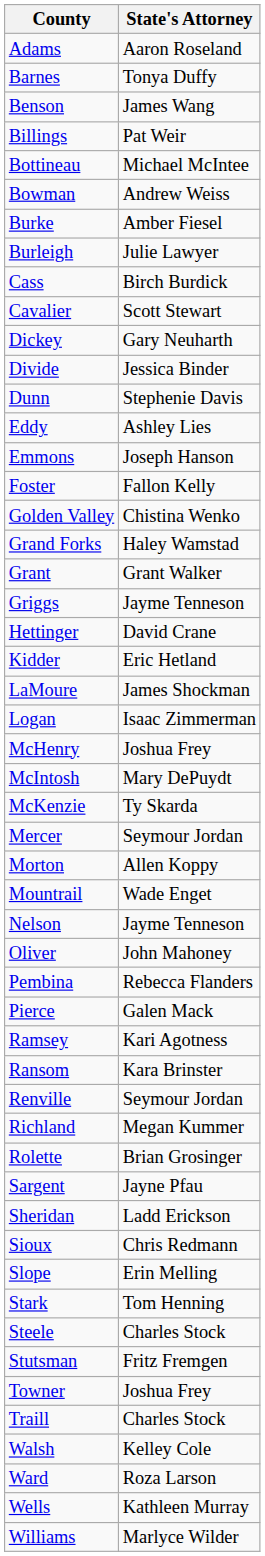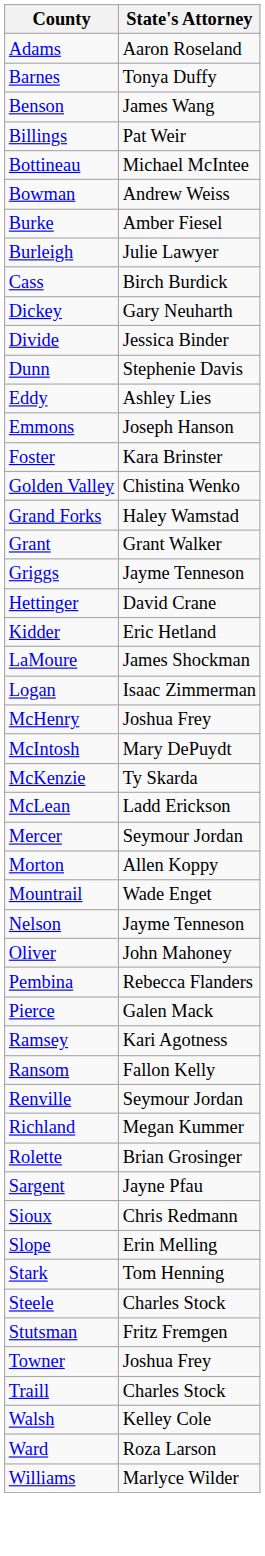 <table class="wikitable">
 <tr>
 <th>County</th>
 <th>State's Attorney</th>
 </tr>
 <tr>
 <td><a href='#'>Adams</a></td>
 <td>Aaron Roseland</td>
 </tr>
 <tr>
 <td><a href='#'>Barnes</a></td>
 <td>Tonya Duffy</td>
 </tr>
 <tr>
 <td><a href='#'>Benson</a></td>
 <td>James Wang</td>
 </tr>
 <tr>
 <td><a href='#'>Billings</a></td>
 <td>Pat Weir</td>
 </tr>
 <tr>
 <td><a href='#'>Bottineau</a></td>
 <td>Michael McIntee</td>
 </tr>
 <tr>
 <td><a href='#'>Bowman</a></td>
 <td>Andrew Weiss</td>
 </tr>
 <tr>
 <td><a href='#'>Burke</a></td>
 <td>Amber Fiesel</td>
 </tr>
 <tr>
 <td><a href='#'>Burleigh</a></td>
 <td>Julie Lawyer</td>
 </tr>
 <tr>
 <td><a href='#'>Cass</a></td>
 <td>Birch Burdick</td>
 </tr>
 <tr>
-<td><a href='#'>Cavalier</a></td>
-<td>Scott Stewart</td>
-</tr>
-<tr>
 <td><a href='#'>Dickey</a></td>
 <td>Gary Neuharth</td>
 </tr>
 <tr>
 <td><a href='#'>Divide</a></td>
 <td>Jessica Binder</td>
 </tr>
 <tr>
 <td><a href='#'>Dunn</a></td>
 <td>Stephenie Davis</td>
 </tr>
 <tr>
 <td><a href='#'>Eddy</a></td>
 <td>Ashley Lies</td>
 </tr>
 <tr>
 <td><a href='#'>Emmons</a></td>
 <td>Joseph Hanson</td>
 </tr>
 <tr>
 <td><a href='#'>Foster</a></td>
-<td>Fallon Kelly</td>
+<td>Kara Brinster</td>
 </tr>
 <tr>
 <td><a href='#'>Golden Valley</a></td>
 <td>Chistina Wenko</td>
 </tr>
 <tr>
 <td><a href='#'>Grand Forks</a></td>
 <td>Haley Wamstad</td>
 </tr>
 <tr>
 <td><a href='#'>Grant</a></td>
 <td>Grant Walker</td>
 </tr>
 <tr>
 <td><a href='#'>Griggs</a></td>
 <td>Jayme Tenneson</td>
 </tr>
 <tr>
 <td><a href='#'>Hettinger</a></td>
 <td>David Crane</td>
 </tr>
 <tr>
 <td><a href='#'>Kidder</a></td>
 <td>Eric Hetland</td>
 </tr>
 <tr>
 <td><a href='#'>LaMoure</a></td>
 <td>James Shockman</td>
 </tr>
 <tr>
 <td><a href='#'>Logan</a></td>
 <td>Isaac Zimmerman</td>
 </tr>
 <tr>
 <td><a href='#'>McHenry</a></td>
 <td>Joshua Frey</td>
 </tr>
 <tr>
 <td><a href='#'>McIntosh</a></td>
 <td>Mary DePuydt</td>
 </tr>
 <tr>
 <td><a href='#'>McKenzie</a></td>
 <td>Ty Skarda</td>
 </tr>
 <tr>
+<td><a href='#'>McLean</a></td>
+<td>Ladd Erickson</td>
+</tr>
+<tr>
 <td><a href='#'>Mercer</a></td>
 <td>Seymour Jordan</td>
 </tr>
 <tr>
 <td><a href='#'>Morton</a></td>
 <td>Allen Koppy</td>
 </tr>
 <tr>
 <td><a href='#'>Mountrail</a></td>
 <td>Wade Enget</td>
 </tr>
 <tr>
 <td><a href='#'>Nelson</a></td>
 <td>Jayme Tenneson</td>
 </tr>
 <tr>
 <td><a href='#'>Oliver</a></td>
 <td>John Mahoney</td>
 </tr>
 <tr>
 <td><a href='#'>Pembina</a></td>
 <td>Rebecca Flanders</td>
 </tr>
 <tr>
 <td><a href='#'>Pierce</a></td>
 <td>Galen Mack</td>
 </tr>
 <tr>
 <td><a href='#'>Ramsey</a></td>
 <td>Kari Agotness</td>
 </tr>
 <tr>
 <td><a href='#'>Ransom</a></td>
-<td>Kara Brinster</td>
+<td>Fallon Kelly</td>
 </tr>
 <tr>
 <td><a href='#'>Renville</a></td>
 <td>Seymour Jordan</td>
 </tr>
 <tr>
 <td><a href='#'>Richland</a></td>
 <td>Megan Kummer</td>
 </tr>
 <tr>
 <td><a href='#'>Rolette</a></td>
 <td>Brian Grosinger</td>
 </tr>
 <tr>
 <td><a href='#'>Sargent</a></td>
 <td>Jayne Pfau</td>
-</tr>
-<tr>
-<td><a href='#'>Sheridan</a></td>
-<td>Ladd Erickson</td>
 </tr>
 <tr>
 <td><a href='#'>Sioux</a></td>
 <td>Chris Redmann</td>
 </tr>
 <tr>
 <td><a href='#'>Slope</a></td>
 <td>Erin Melling</td>
 </tr>
 <tr>
 <td><a href='#'>Stark</a></td>
 <td>Tom Henning</td>
 </tr>
 <tr>
 <td><a href='#'>Steele</a></td>
 <td>Charles Stock</td>
 </tr>
 <tr>
 <td><a href='#'>Stutsman</a></td>
 <td>Fritz Fremgen</td>
 </tr>
 <tr>
 <td><a href='#'>Towner</a></td>
 <td>Joshua Frey</td>
 </tr>
 <tr>
 <td><a href='#'>Traill</a></td>
 <td>Charles Stock</td>
 </tr>
 <tr>
 <td><a href='#'>Walsh</a></td>
 <td>Kelley Cole</td>
 </tr>
 <tr>
 <td><a href='#'>Ward</a></td>
 <td>Roza Larson</td>
 </tr>
 <tr>
-<td><a href='#'>Wells</a></td>
-<td>Kathleen Murray</td>
-</tr>
-<tr>
 <td><a href='#'>Williams</a></td>
 <td>Marlyce Wilder</td>
 </tr>
 </table>
